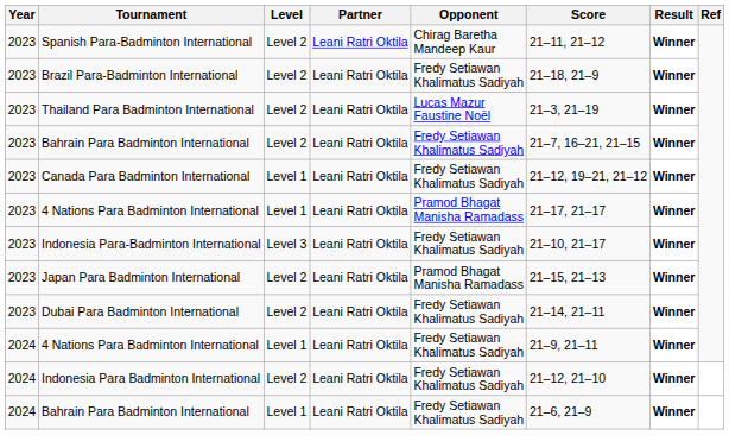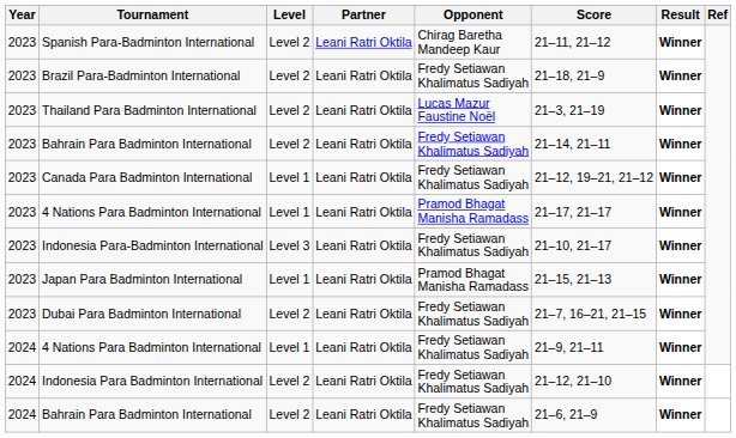 <table class="sortable wikitable" style="font-size: 95%;">
 <tr>
 <th>Year</th>
 <th>Tournament</th>
 <th>Level</th>
 <th>Partner</th>
 <th>Opponent</th>
 <th>Score</th>
 <th>Result</th>
 <th>Ref</th>
 </tr>
 <tr>
 <td align="center">2023</td>
 <td align="left">Spanish Para-Badminton International</td>
 <td>Level 2</td>
 <td align="left"> <a href='#'>Leani Ratri Oktila</a></td>
 <td align="left"> Chirag Baretha<br> Mandeep Kaur</td>
 <td align="left">21–11, 21–12</td>
 <td style="text-align:left; background:white"> <strong>Winner</strong></td>
 </tr>
 <tr>
 <td align="center">2023</td>
 <td align="left">Brazil Para-Badminton International</td>
 <td>Level 2</td>
 <td align="left"> Leani Ratri Oktila</td>
 <td align="left"> Fredy Setiawan<br>  Khalimatus Sadiyah</td>
 <td align="left">21–18, 21–9</td>
 <td style="text-align:left; background:white"> <strong>Winner</strong></td>
 </tr>
 <tr>
 <td align="center">2023</td>
 <td align="left">Thailand Para Badminton International</td>
 <td>Level 2</td>
 <td align="left"> Leani Ratri Oktila</td>
 <td align="left"> <a href='#'>Lucas Mazur</a> <br>  <a href='#'>Faustine Noël</a></td>
 <td align="left">21–3, 21–19</td>
 <td style="text-align:left; background:white"> <strong>Winner</strong></td>
 </tr>
 <tr>
 <td align="center">2023</td>
 <td align="left">Bahrain Para Badminton International</td>
 <td>Level 2</td>
 <td align="left"> Leani Ratri Oktila</td>
 <td align="left"> <a href='#'>Fredy Setiawan</a> <br>  <a href='#'>Khalimatus Sadiyah</a></td>
-<td align="left">21–7, 16–21, 21–15</td>
+<td align="left">21–14, 21–11</td>
 <td style="text-align:left; background:white"> <strong>Winner</strong></td>
 </tr>
 <tr>
 <td align="center">2023</td>
 <td align="left">Canada Para Badminton International</td>
 <td>Level 1</td>
 <td align="left"> Leani Ratri Oktila</td>
 <td align="left"> Fredy Setiawan<br>  Khalimatus Sadiyah</td>
 <td align="left">21–12, 19–21, 21–12</td>
 <td style="text-align:left; background:white"> <strong>Winner</strong></td>
 </tr>
 <tr>
 <td align="center">2023</td>
 <td align="left">4 Nations Para Badminton International</td>
 <td>Level 1</td>
 <td align="left"> Leani Ratri Oktila</td>
 <td align="left"> <a href='#'>Pramod Bhagat</a><br> <a href='#'>Manisha Ramadass</a></td>
 <td align="left">21–17, 21–17</td>
 <td style="text-align:left; background:white"> <strong>Winner</strong></td>
 </tr>
 <tr>
 <td align="center">2023</td>
 <td align="left">Indonesia Para-Badminton International</td>
 <td align="left">Level 3</td>
 <td align="left"> Leani Ratri Oktila</td>
 <td align="left"> Fredy Setiawan<br>  Khalimatus Sadiyah</td>
 <td align="left">21–10, 21–17</td>
 <td style="text-align:left; background:white"> <strong>Winner</strong></td>
 </tr>
 <tr>
 <td align="center">2023</td>
 <td align="left">Japan Para Badminton International</td>
-<td>Level 2</td>
+<td align="left">Level 1</td>
 <td align="left"> Leani Ratri Oktila</td>
 <td align="left"> Pramod Bhagat<br> Manisha Ramadass</td>
 <td align="left">21–15, 21–13</td>
 <td style="text-align:left; background:white"> <strong>Winner</strong></td>
 </tr>
 <tr>
 <td align="center">2023</td>
 <td align="left">Dubai Para Badminton International</td>
 <td>Level 2</td>
 <td align="left"> Leani Ratri Oktila</td>
 <td align="left"> Fredy Setiawan<br>  Khalimatus Sadiyah</td>
-<td align="left">21–14, 21–11</td>
+<td align="left">21–7, 16–21, 21–15</td>
 <td style="text-align:left; background:white"> <strong>Winner</strong></td>
 </tr>
 <tr>
 <td align="center">2024</td>
 <td align="left">4 Nations Para Badminton International</td>
 <td align="left">Level 1</td>
 <td align="left"> Leani Ratri Oktila</td>
 <td align="left"> Fredy Setiawan<br>  Khalimatus Sadiyah</td>
 <td align="left">21–9, 21–11</td>
 <td style="text-align:left; background:white"> <strong>Winner</strong></td>
 </tr>
 <tr>
 <td align="center">2024</td>
 <td align="left">Indonesia Para Badminton International</td>
 <td align="left">Level 2</td>
 <td align="left"> Leani Ratri Oktila</td>
 <td align="left"> Fredy Setiawan<br>  Khalimatus Sadiyah</td>
 <td align="left">21–12, 21–10</td>
 <td style="text-align:left; background:white"> <strong>Winner</strong></td>
 <td style="text-align:center; background:white"></td>
 </tr>
 <tr>
 <td align="center">2024</td>
 <td align="left">Bahrain Para Badminton International</td>
-<td align="left">Level 1</td>
+<td>Level 2</td>
 <td align="left"> Leani Ratri Oktila</td>
 <td align="left"> Fredy Setiawan<br>  Khalimatus Sadiyah</td>
 <td align="left">21–6, 21–9</td>
 <td style="text-align:left; background:white"> <strong>Winner</strong></td>
 <td style="text-align:center; background:white"></td>
 </tr>
 </table>
